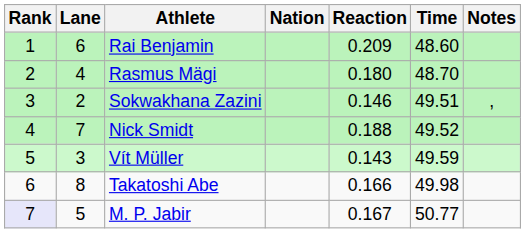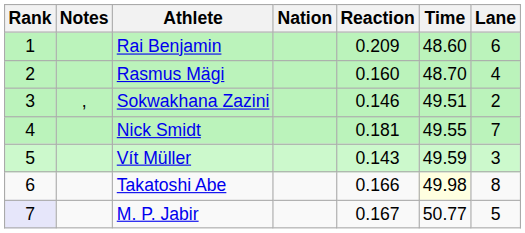 <table class="wikitable sortable" style="text-align:center">
 <tr>
 <th>Rank</th>
-<th>Lane</th>
+<th>Notes</th>
 <th>Athlete</th>
 <th>Nation</th>
 <th>Reaction</th>
 <th>Time</th>
-<th>Notes</th>
+<th>Lane</th>
 </tr>
 <tr bgcolor=bbf3bb>
 <td>1</td>
-<td>6</td>
+<td></td>
 <td align=left><a href='#'>Rai Benjamin</a></td>
 <td align=left></td>
 <td>0.209</td>
 <td>48.60</td>
-<td></td>
+<td>6</td>
 </tr>
 <tr bgcolor=bbf3bb>
 <td>2</td>
-<td>4</td>
+<td></td>
 <td align=left><a href='#'>Rasmus Mägi</a></td>
 <td align=left></td>
-<td>0.180</td>
+<td>0.160</td>
 <td>48.70</td>
-<td></td>
+<td>4</td>
 </tr>
 <tr bgcolor=bbf3bb>
 <td>3</td>
-<td>2</td>
+<td>, </td>
 <td align=left><a href='#'>Sokwakhana Zazini</a></td>
 <td align=left></td>
 <td>0.146</td>
 <td>49.51</td>
-<td>, </td>
+<td>2</td>
 </tr>
 <tr bgcolor=bbf3bb>
 <td>4</td>
-<td>7</td>
+<td></td>
 <td align=left><a href='#'>Nick Smidt</a></td>
 <td align=left></td>
-<td>0.188</td>
-<td>49.52</td>
-<td></td>
+<td>0.181</td>
+<td>49.55</td>
+<td>7</td>
 </tr>
 <tr bgcolor=#ccf9cc>
 <td>5</td>
-<td>3</td>
+<td></td>
 <td align=left><a href='#'>Vít Müller</a></td>
 <td align=left></td>
 <td>0.143</td>
 <td>49.59</td>
-<td></td>
+<td>3</td>
 </tr>
 <tr>
 <td>6</td>
-<td>8</td>
+<td></td>
 <td align=left><a href='#'>Takatoshi Abe</a></td>
 <td align=left></td>
 <td>0.166</td>
-<td>49.98</td>
-<td></td>
+<td style="background: lightyellow;">49.98</td>
+<td>8</td>
 </tr>
 <tr>
 <td style="background: lavender;">7</td>
-<td>5</td>
+<td></td>
 <td align=left><a href='#'>M. P. Jabir</a></td>
 <td align=left></td>
 <td>0.167</td>
 <td>50.77</td>
-<td></td>
+<td>5</td>
 </tr>
 </table>
